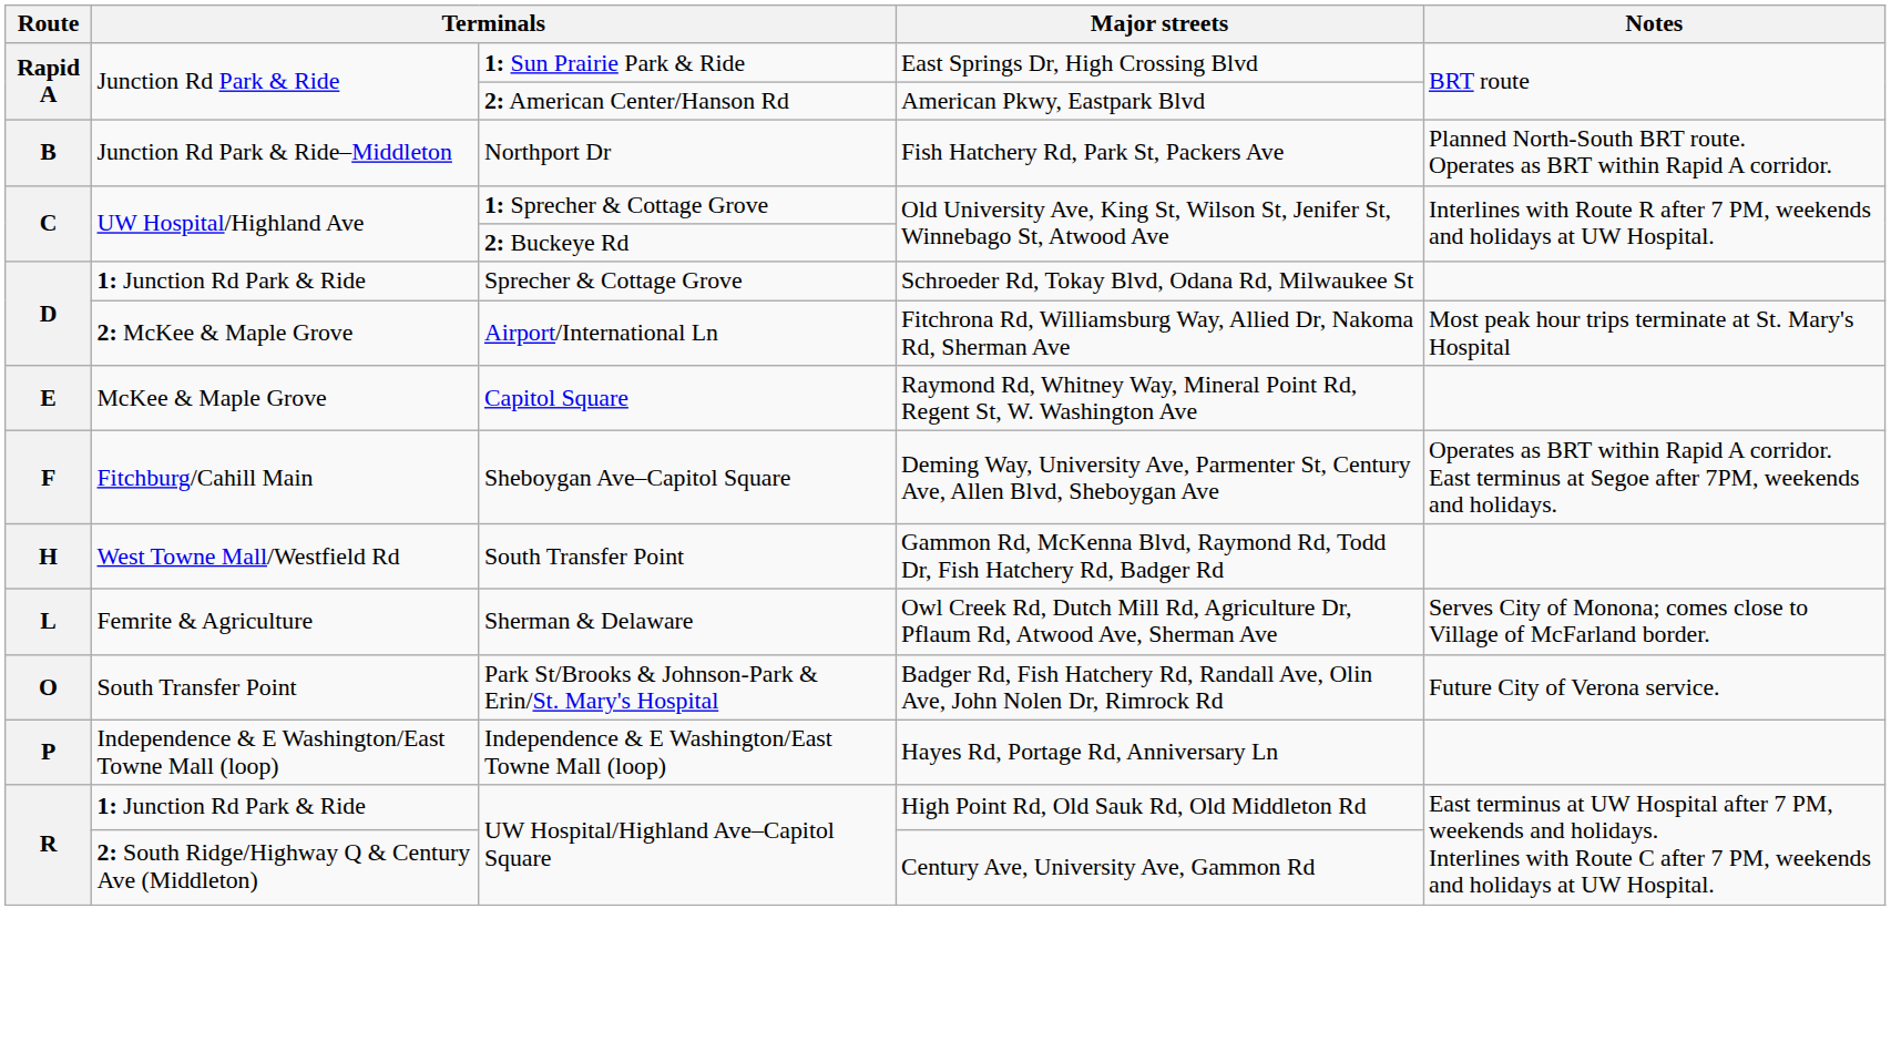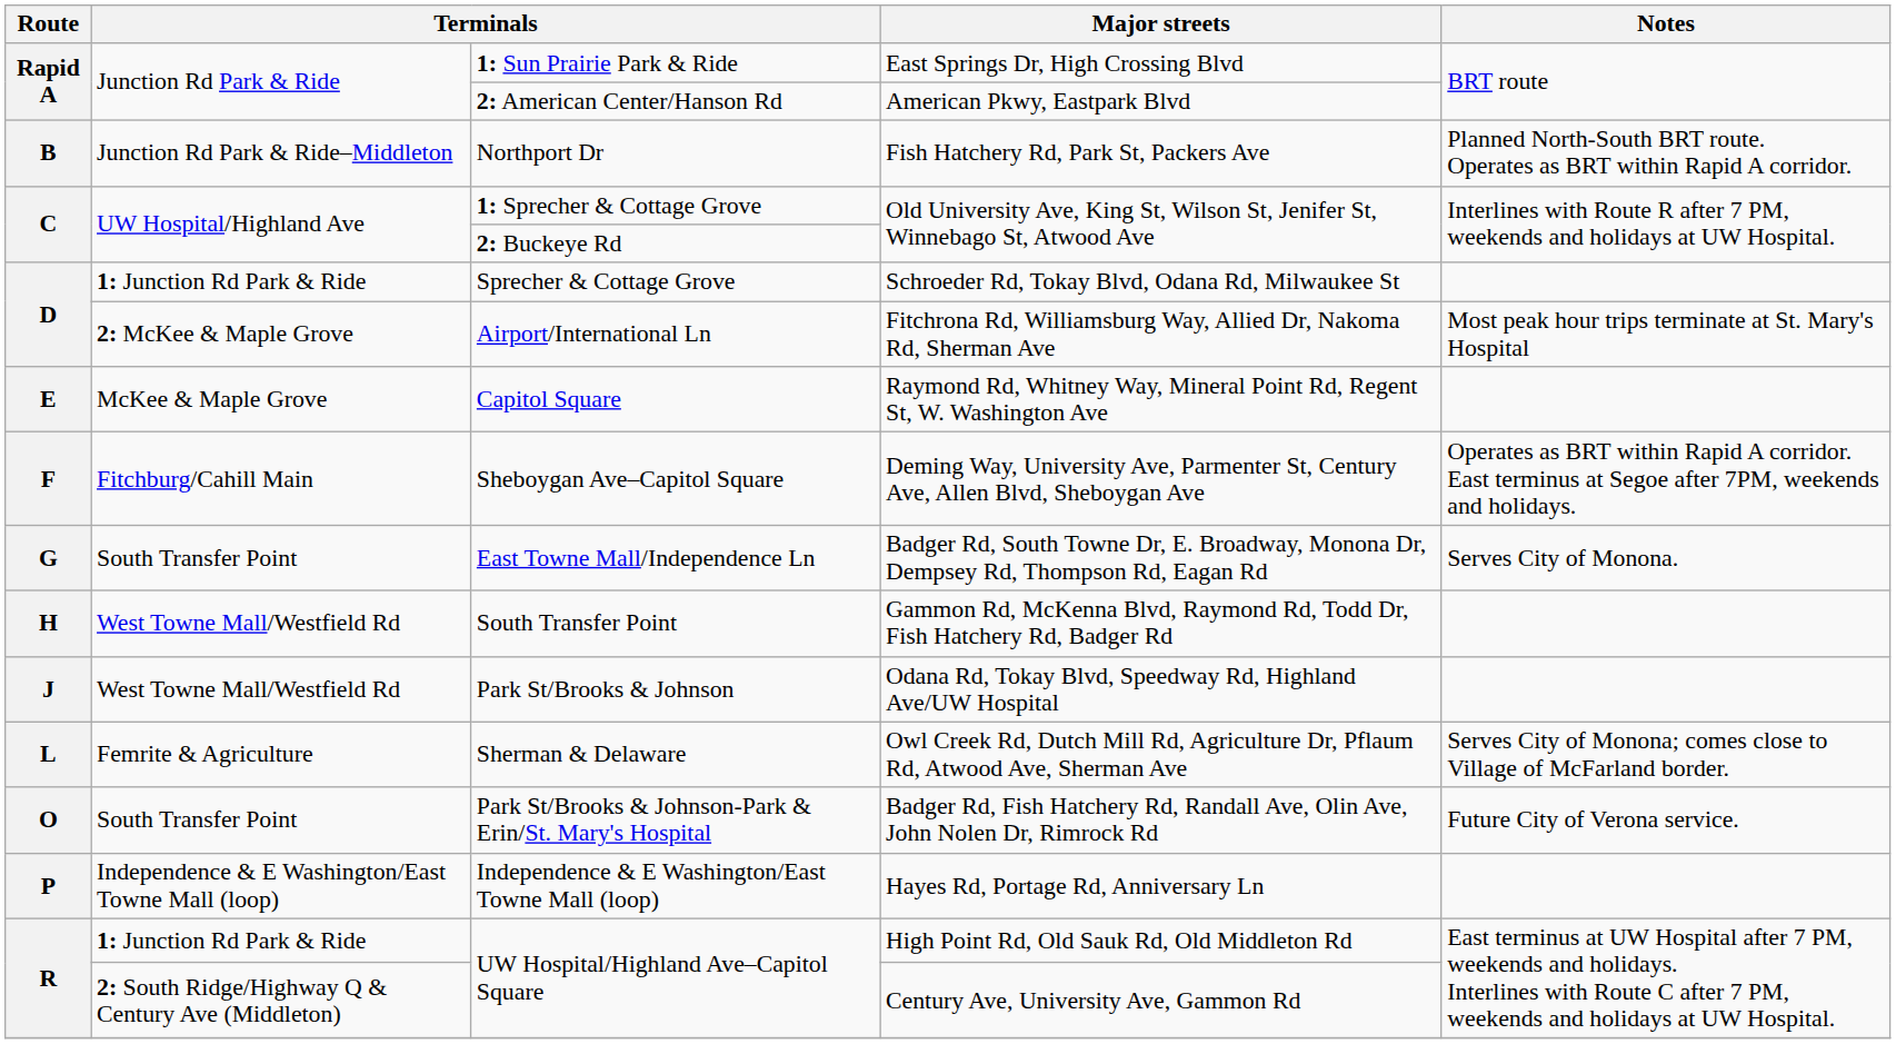 <table class=wikitable>
 <tr>
 <th>Route</th>
 <th colspan=2>Terminals</th>
 <th>Major streets</th>
 <th>Notes</th>
 </tr>
 <tr>
 <th rowspan="2">Rapid A</th>
 <td rowspan="2">Junction Rd <a href='#'>Park & Ride</a></td>
 <td><strong>1:</strong> <a href='#'>Sun Prairie</a> Park & Ride</td>
 <td>East Springs Dr, High Crossing Blvd</td>
 <td rowspan="2"><a href='#'>BRT</a> route</td>
 </tr>
 <tr>
 <td><strong>2:</strong> American Center/Hanson Rd</td>
 <td>American Pkwy, Eastpark Blvd</td>
 </tr>
 <tr>
 <th rowspan="1">B</th>
 <td>Junction Rd Park & Ride–<a href='#'>Middleton</a></td>
 <td>Northport Dr</td>
 <td>Fish Hatchery Rd, Park St, Packers Ave</td>
 <td>Planned North-South BRT route.<br>Operates as BRT within Rapid A corridor.</td>
 </tr>
 <tr>
 <th rowspan="2">C</th>
 <td rowspan="2"><a href='#'>UW Hospital</a>/Highland Ave</td>
 <td><strong>1:</strong> Sprecher & Cottage Grove</td>
 <td rowspan="2">Old University Ave, King St, Wilson St, Jenifer St, Winnebago St, Atwood Ave</td>
 <td rowspan="2">Interlines with Route R after 7 PM, weekends and holidays at UW Hospital.</td>
 </tr>
 <tr>
 <td><strong>2:</strong> Buckeye Rd</td>
 </tr>
 <tr>
 <th rowspan="2">D</th>
 <td><strong>1:</strong> Junction Rd Park & Ride</td>
 <td>Sprecher & Cottage Grove</td>
 <td>Schroeder Rd, Tokay Blvd, Odana Rd, Milwaukee St</td>
 <td></td>
 </tr>
 <tr>
 <td><strong>2:</strong> McKee & Maple Grove</td>
 <td><a href='#'>Airport</a>/International Ln</td>
 <td>Fitchrona Rd, Williamsburg Way, Allied Dr, Nakoma Rd, Sherman Ave</td>
 <td>Most peak hour trips terminate at St. Mary's Hospital</td>
 </tr>
 <tr>
 <th rowspan="1">E</th>
 <td>McKee & Maple Grove</td>
 <td><a href='#'>Capitol Square</a></td>
 <td>Raymond Rd, Whitney Way,  Mineral Point Rd, Regent St, W. Washington Ave</td>
 <td></td>
 </tr>
 <tr>
 <th rowspan="1">F</th>
 <td><a href='#'>Fitchburg</a>/Cahill Main</td>
 <td>Sheboygan Ave–Capitol Square</td>
 <td>Deming Way, University Ave, Parmenter St, Century Ave, Allen Blvd, Sheboygan Ave</td>
 <td>Operates as BRT within Rapid A corridor.<br>East terminus at Segoe after 7PM, weekends and holidays.</td>
 </tr>
 <tr>
+<th rowspan="1">G</th>
+<td>South Transfer Point</td>
+<td><a href='#'>East Towne Mall</a>/Independence Ln</td>
+<td>Badger Rd, South Towne Dr, E. Broadway, Monona Dr, Dempsey Rd, Thompson Rd, Eagan Rd</td>
+<td>Serves City of Monona.</td>
+</tr>
+<tr>
 <th rowspan="1">H</th>
 <td><a href='#'>West Towne Mall</a>/Westfield Rd</td>
 <td>South Transfer Point</td>
 <td>Gammon Rd, McKenna Blvd, Raymond Rd, Todd Dr, Fish Hatchery Rd, Badger Rd</td>
+<td></td>
+</tr>
+<tr>
+<th rowspan="1">J</th>
+<td>West Towne Mall/Westfield Rd</td>
+<td>Park St/Brooks & Johnson</td>
+<td>Odana Rd, Tokay Blvd, Speedway Rd, Highland Ave/UW Hospital</td>
 <td></td>
 </tr>
 <tr>
 <th rowspan="1">L</th>
 <td>Femrite & Agriculture</td>
 <td>Sherman & Delaware</td>
 <td>Owl Creek Rd, Dutch Mill Rd, Agriculture Dr, Pflaum Rd, Atwood Ave, Sherman Ave</td>
 <td>Serves City of Monona; comes close to Village of McFarland border.</td>
 </tr>
 <tr>
 <th rowspan="1">O</th>
 <td>South Transfer Point</td>
 <td>Park St/Brooks & Johnson-Park & Erin/<a href='#'>St. Mary's Hospital</a></td>
 <td>Badger Rd, Fish Hatchery Rd, Randall Ave, Olin Ave, John Nolen Dr, Rimrock Rd</td>
 <td>Future City of Verona service.</td>
 </tr>
 <tr>
 <th rowspan="1">P</th>
 <td>Independence & E Washington/East Towne Mall (loop)</td>
 <td>Independence & E Washington/East Towne Mall (loop)</td>
 <td>Hayes Rd, Portage Rd, Anniversary Ln</td>
 <td></td>
 </tr>
 <tr>
 <th rowspan="2">R</th>
 <td><strong>1:</strong> Junction Rd Park & Ride</td>
 <td rowspan="2">UW Hospital/Highland Ave–Capitol Square</td>
 <td>High Point Rd, Old Sauk Rd, Old Middleton Rd</td>
 <td rowspan="2">East terminus at UW Hospital after 7 PM, weekends and holidays.<br>Interlines with Route C after 7 PM, weekends and holidays at UW Hospital.</td>
 </tr>
 <tr>
 <td><strong>2:</strong> South Ridge/Highway Q & Century Ave (Middleton)</td>
 <td>Century Ave, University Ave, Gammon Rd</td>
 </tr>
 <tr>
 </tr>
 </table>
